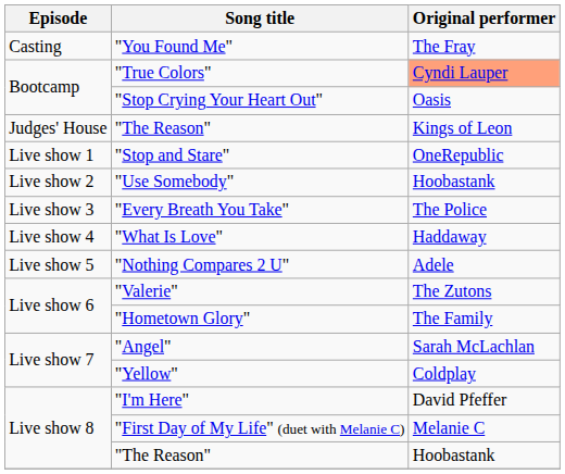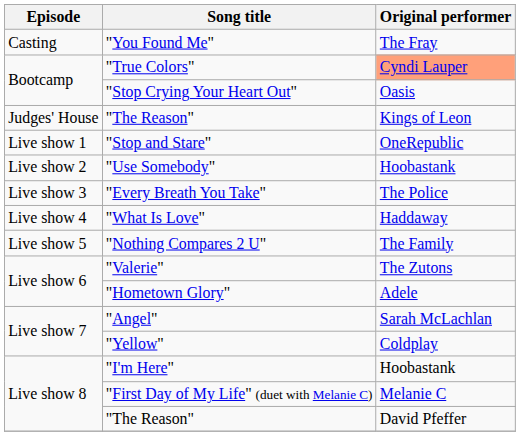 <table class="wikitable">
 <tr>
 <th>Episode</th>
 <th>Song title</th>
 <th>Original performer</th>
 </tr>
 <tr>
 <td>Casting</td>
 <td>"<a href='#'>You Found Me</a>"</td>
 <td><a href='#'>The Fray</a></td>
 </tr>
 <tr>
 <td rowspan="2">Bootcamp</td>
 <td>"<a href='#'>True Colors</a>"</td>
 <td style="background: lightsalmon;"><a href='#'>Cyndi Lauper</a></td>
 </tr>
 <tr>
 <td>"<a href='#'>Stop Crying Your Heart Out</a>"</td>
 <td><a href='#'>Oasis</a></td>
 </tr>
 <tr>
 <td>Judges' House</td>
 <td>"<a href='#'>The Reason</a>"</td>
 <td><a href='#'>Kings of Leon</a></td>
 </tr>
 <tr>
 <td>Live show 1</td>
 <td>"<a href='#'>Stop and Stare</a>"</td>
 <td><a href='#'>OneRepublic</a></td>
 </tr>
 <tr>
 <td>Live show 2</td>
 <td>"<a href='#'>Use Somebody</a>"</td>
 <td><a href='#'>Hoobastank</a></td>
 </tr>
 <tr>
 <td>Live show 3</td>
 <td>"<a href='#'>Every Breath You Take</a>"</td>
 <td><a href='#'>The Police</a></td>
 </tr>
 <tr>
 <td>Live show 4</td>
 <td>"<a href='#'>What Is Love</a>"</td>
 <td><a href='#'>Haddaway</a></td>
 </tr>
 <tr>
 <td>Live show 5</td>
 <td>"<a href='#'>Nothing Compares 2 U</a>"</td>
-<td><a href='#'>Adele</a></td>
+<td><a href='#'>The Family</a></td>
 </tr>
 <tr>
 <td rowspan="2">Live show 6</td>
 <td>"<a href='#'>Valerie</a>"</td>
 <td><a href='#'>The Zutons</a></td>
 </tr>
 <tr>
 <td>"<a href='#'>Hometown Glory</a>"</td>
-<td><a href='#'>The Family</a></td>
+<td><a href='#'>Adele</a></td>
 </tr>
 <tr>
 <td rowspan="2">Live show 7</td>
 <td>"<a href='#'>Angel</a>"</td>
 <td><a href='#'>Sarah McLachlan</a></td>
 </tr>
 <tr>
 <td>"<a href='#'>Yellow</a>"</td>
 <td><a href='#'>Coldplay</a></td>
 </tr>
 <tr>
 <td rowspan="3">Live show 8</td>
 <td>"<a href='#'>I'm Here</a>"</td>
-<td>David Pfeffer</td>
+<td>Hoobastank</td>
 </tr>
 <tr>
 <td>"<a href='#'>First Day of My Life</a>" <small>(duet with <a href='#'>Melanie C</a>)</small></td>
 <td><a href='#'>Melanie C</a></td>
 </tr>
 <tr>
 <td>"The Reason"</td>
-<td>Hoobastank</td>
+<td>David Pfeffer</td>
 </tr>
 <tr>
 </tr>
 </table>
